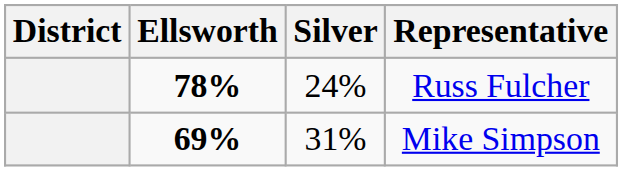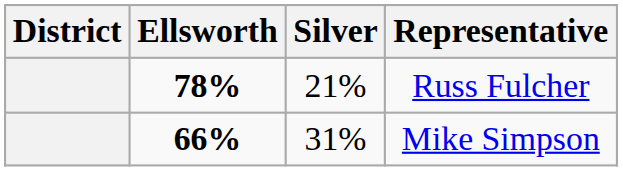 <table class=wikitable>
 <tr>
 <th>District</th>
 <th>Ellsworth</th>
 <th>Silver</th>
 <th>Representative</th>
 </tr>
 <tr align=center>
 <th></th>
 <td><strong>78%</strong></td>
-<td>24%</td>
+<td>21%</td>
 <td><a href='#'>Russ Fulcher</a></td>
 </tr>
 <tr align=center>
 <th></th>
-<td><strong>69%</strong></td>
+<td><strong>66%</strong></td>
 <td>31%</td>
 <td><a href='#'>Mike Simpson</a></td>
 </tr>
 </table>
